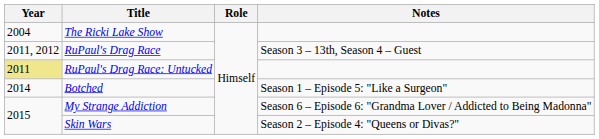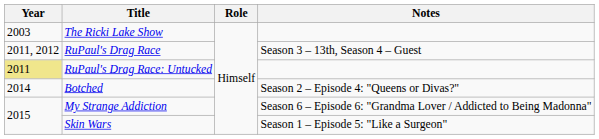 <table class="wikitable">
 <tr>
 <th>Year</th>
 <th>Title</th>
 <th>Role</th>
 <th>Notes</th>
 </tr>
 <tr>
-<td>2004</td>
+<td>2003</td>
 <td><em><a href='#'>The Ricki Lake Show</a></em></td>
 <td rowspan="6">Himself</td>
 <td></td>
 </tr>
 <tr>
 <td>2011, 2012</td>
 <td><em><a href='#'>RuPaul's Drag Race</a></em></td>
 <td>Season 3 – 13th, Season 4 – Guest</td>
 </tr>
 <tr>
 <td style="background: khaki;">2011</td>
 <td><em><a href='#'>RuPaul's Drag Race: Untucked</a></em></td>
 <td></td>
 </tr>
 <tr>
 <td>2014</td>
 <td><em><a href='#'>Botched</a></em></td>
-<td>Season 1 – Episode 5: "Like a Surgeon"</td>
+<td>Season 2 – Episode 4: "Queens or Divas?"</td>
 </tr>
 <tr>
 <td rowspan="2">2015</td>
 <td><em><a href='#'>My Strange Addiction</a></em></td>
 <td>Season 6 – Episode 6: "Grandma Lover / Addicted to Being Madonna"</td>
 </tr>
 <tr>
 <td><em><a href='#'>Skin Wars</a></em></td>
-<td>Season 2 – Episode 4: "Queens or Divas?"</td>
+<td>Season 1 – Episode 5: "Like a Surgeon"</td>
 </tr>
 </table>
